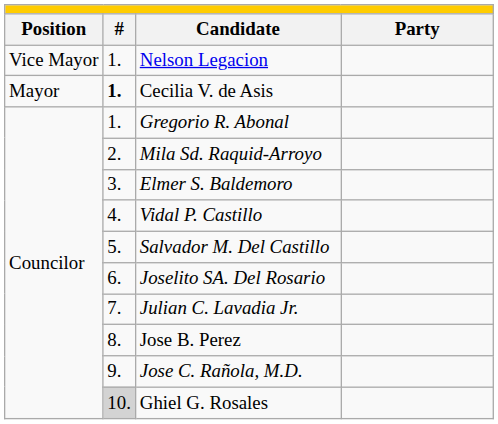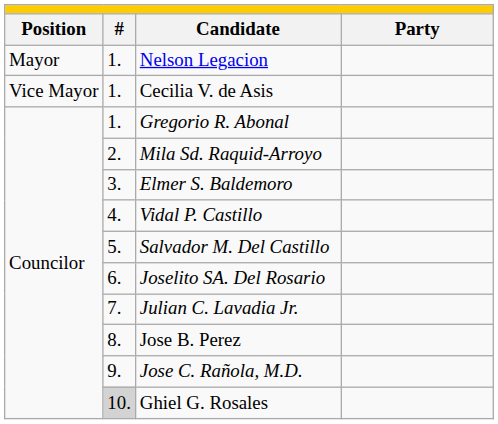 <table class="wikitable" style="font-size:90%">
 <tr>
 <td colspan="5" bgcolor="#FFCC00"></td>
 </tr>
 <tr>
 <th>Position</th>
 <th>#</th>
 <th width="150px">Candidate</th>
 <th colspan="2" width="110px">Party</th>
 </tr>
 <tr>
-<td>Vice Mayor</td>
+<td>Mayor</td>
 <td>1.</td>
 <td><a href='#'>Nelson Legacion</a></td>
 <td></td>
 </tr>
 <tr>
-<td>Mayor</td>
-<td><strong>1.</strong></td>
+<td>Vice Mayor</td>
+<td>1.</td>
 <td>Cecilia V. de Asis</td>
 <td></td>
 </tr>
 <tr>
 <td rowspan="10">Councilor</td>
 <td>1.</td>
 <td><em>Gregorio R. Abonal</em></td>
 <td></td>
 </tr>
 <tr>
 <td>2.</td>
 <td><em>Mila Sd. Raquid-Arroyo</em></td>
 <td></td>
 </tr>
 <tr>
 <td>3.</td>
 <td><em>Elmer S. Baldemoro</em></td>
 <td></td>
 </tr>
 <tr>
 <td>4.</td>
 <td><em>Vidal P. Castillo</em></td>
 <td></td>
 </tr>
 <tr>
 <td>5.</td>
 <td><em>Salvador M. Del Castillo</em></td>
 <td></td>
 </tr>
 <tr>
 <td>6.</td>
 <td><em>Joselito SA. Del Rosario</em></td>
 <td></td>
 </tr>
 <tr>
 <td>7.</td>
 <td><em>Julian C. Lavadia Jr.</em></td>
 <td></td>
 </tr>
 <tr>
 <td>8.</td>
 <td>Jose B. Perez</td>
 <td></td>
 </tr>
 <tr>
 <td>9.</td>
 <td><em>Jose C. Rañola, M.D.</em></td>
 <td></td>
 </tr>
 <tr>
 <td style="background: lightgrey;">10.</td>
 <td>Ghiel G. Rosales</td>
 <td></td>
 </tr>
 </table>
